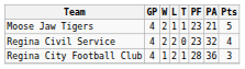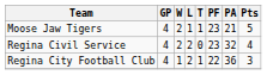 <table class="wikitable">
 <tr>
 <th>Team</th>
 <th>GP</th>
 <th>W</th>
 <th>L</th>
 <th>T</th>
 <th>PF</th>
 <th>PA</th>
 <th>Pts</th>
 </tr>
 <tr align="center">
 <td align="left">Moose Jaw Tigers</td>
 <td>4</td>
 <td>2</td>
 <td>1</td>
 <td>1</td>
 <td>23</td>
 <td>21</td>
 <td>5</td>
 </tr>
 <tr align="center">
 <td align="left">Regina Civil Service</td>
 <td>4</td>
 <td>2</td>
 <td>2</td>
 <td>0</td>
 <td>23</td>
 <td>32</td>
 <td>4</td>
 </tr>
 <tr align="center">
 <td align="left">Regina City Football Club</td>
 <td>4</td>
 <td>1</td>
 <td>2</td>
 <td>1</td>
-<td>28</td>
+<td>22</td>
 <td>36</td>
 <td>3</td>
 </tr>
 <tr align="center">
 </tr>
 </table>
